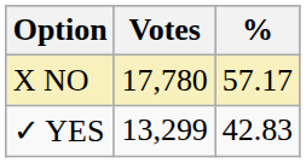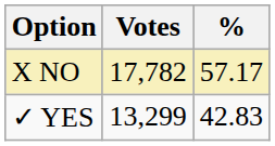 <table class="wikitable">
 <tr>
 <th>Option</th>
 <th>Votes</th>
 <th>%</th>
 </tr>
 <tr>
 <td style=background:#f8f1bd>X NO</td>
-<td style=background:#f8f1bd>17,780</td>
+<td style=background:#f8f1bd>17,782</td>
 <td style=background:#f8f1bd>57.17</td>
 </tr>
 <tr>
 <td>✓ YES</td>
 <td>13,299</td>
 <td>42.83</td>
 </tr>
 </table>
